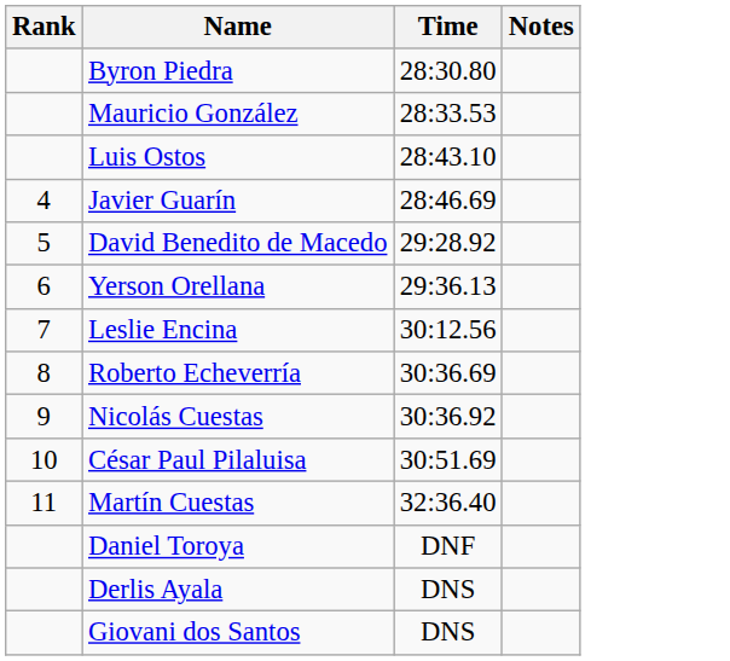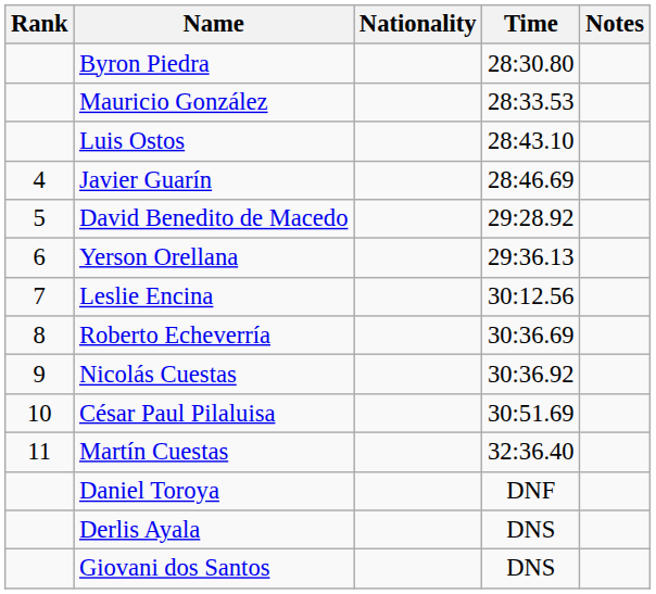 <table class="wikitable sortable" style="text-align:center">
 <tr>
 <th>Rank</th>
 <th>Name</th>
+<th>Nationality</th>
 <th>Time</th>
 <th>Notes</th>
 </tr>
 <tr>
 <td align=center></td>
 <td align=left><a href='#'>Byron Piedra</a></td>
+<td align=left></td>
 <td>28:30.80</td>
 <td></td>
 </tr>
 <tr>
 <td align=center></td>
 <td align=left><a href='#'>Mauricio González</a></td>
+<td align=left></td>
 <td>28:33.53</td>
 <td></td>
 </tr>
 <tr>
 <td align=center></td>
 <td align=left><a href='#'>Luis Ostos</a></td>
+<td align=left></td>
 <td>28:43.10</td>
 <td></td>
 </tr>
 <tr>
 <td align=center>4</td>
 <td align=left><a href='#'>Javier Guarín</a></td>
+<td align=left></td>
 <td>28:46.69</td>
 <td></td>
 </tr>
 <tr>
 <td align=center>5</td>
 <td align=left><a href='#'>David Benedito de Macedo</a></td>
+<td align=left></td>
 <td>29:28.92</td>
 <td></td>
 </tr>
 <tr>
 <td align=center>6</td>
 <td align=left><a href='#'>Yerson Orellana</a></td>
+<td align=left></td>
 <td>29:36.13</td>
 <td></td>
 </tr>
 <tr>
 <td align=center>7</td>
 <td align=left><a href='#'>Leslie Encina</a></td>
+<td align=left></td>
 <td>30:12.56</td>
 <td></td>
 </tr>
 <tr>
 <td align=center>8</td>
 <td align=left><a href='#'>Roberto Echeverría</a></td>
+<td align=left></td>
 <td>30:36.69</td>
 <td></td>
 </tr>
 <tr>
 <td align=center>9</td>
 <td align=left><a href='#'>Nicolás Cuestas</a></td>
+<td align=left></td>
 <td>30:36.92</td>
 <td></td>
 </tr>
 <tr>
 <td align=center>10</td>
 <td align=left><a href='#'>César Paul Pilaluisa</a></td>
+<td align=left></td>
 <td>30:51.69</td>
 <td></td>
 </tr>
 <tr>
 <td align=center>11</td>
 <td align=left><a href='#'>Martín Cuestas</a></td>
+<td align=left></td>
 <td>32:36.40</td>
 <td></td>
 </tr>
 <tr>
 <td align=center></td>
 <td align=left><a href='#'>Daniel Toroya</a></td>
+<td align=left></td>
 <td>DNF</td>
 <td></td>
 </tr>
 <tr>
 <td align=center></td>
 <td align=left><a href='#'>Derlis Ayala</a></td>
+<td align=left></td>
 <td>DNS</td>
 <td></td>
 </tr>
 <tr>
 <td align=center></td>
 <td align=left><a href='#'>Giovani dos Santos</a></td>
+<td align=left></td>
 <td>DNS</td>
 <td></td>
 </tr>
 </table>
